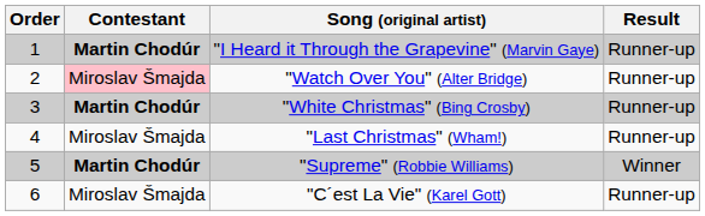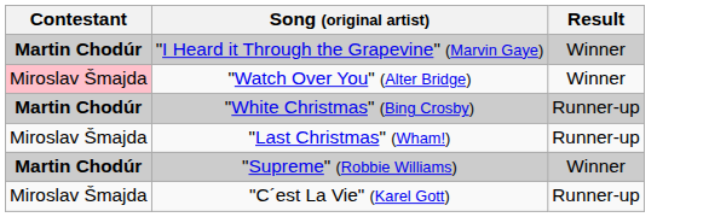 <table class="wikitable plainrowheaders" style="text-align:center;">
 <tr>
-<th scope="col">Order</th>
 <th scope="col">Contestant</th>
 <th scope="col">Song <small>(original artist)</small></th>
 <th scope="col">Result</th>
 </tr>
 <tr style="background:#ccc;">
-<td>1</td>
 <td><strong>Martin Chodúr</strong></td>
 <td>"<a href='#'>I Heard it Through the Grapevine</a>" <small>(<a href='#'>Marvin Gaye</a>)</small></td>
-<td>Runner-up</td>
+<td>Winner</td>
 </tr>
 <tr>
-<td>2</td>
 <td style="background: pink;">Miroslav Šmajda</td>
 <td>"<a href='#'>Watch Over You</a>" <small>(<a href='#'>Alter Bridge</a>)</small></td>
-<td>Runner-up</td>
+<td>Winner</td>
 </tr>
 <tr style="background:#ccc;">
-<td>3</td>
 <td><strong>Martin Chodúr</strong></td>
 <td>"<a href='#'>White Christmas</a>" <small>(<a href='#'>Bing Crosby</a>)</small></td>
 <td>Runner-up</td>
 </tr>
 <tr>
-<td>4</td>
 <td>Miroslav Šmajda</td>
 <td>"<a href='#'>Last Christmas</a>" <small>(<a href='#'>Wham!</a>)</small></td>
 <td>Runner-up</td>
 </tr>
 <tr style="background:#ccc;">
-<td>5</td>
 <td><strong>Martin Chodúr</strong></td>
 <td>"<a href='#'>Supreme</a>" <small>(<a href='#'>Robbie Williams</a>)</small></td>
 <td>Winner</td>
 </tr>
 <tr>
-<td>6</td>
 <td>Miroslav Šmajda</td>
 <td>"C´est La Vie" <small>(<a href='#'>Karel Gott</a>)</small></td>
 <td>Runner-up</td>
 </tr>
 </table>
